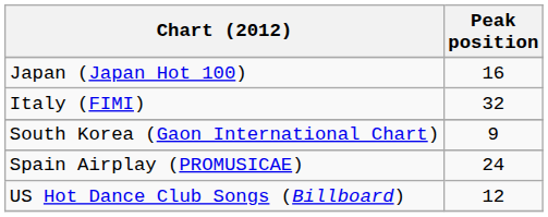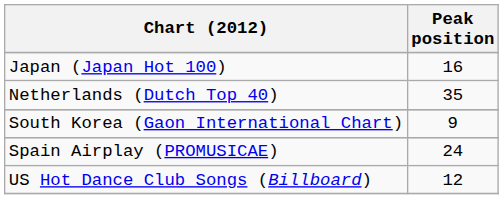 <table class="wikitable sortable">
 <tr>
 <th scope="col">Chart (2012)</th>
 <th scope="col">Peak<br>position</th>
 </tr>
 <tr>
 </tr>
 <tr>
 </tr>
 <tr>
 </tr>
 <tr>
 <td>Japan (<a href='#'>Japan Hot 100</a>)</td>
 <td style="text-align:center;">16</td>
 </tr>
 <tr>
-<td>Italy (<a href='#'>FIMI</a>)</td>
-<td style="text-align:center;">32</td>
+<td>Netherlands (<a href='#'>Dutch Top 40</a>)</td>
+<td style="text-align:center;">35</td>
 </tr>
 <tr>
 </tr>
 <tr>
 <td>South Korea (<a href='#'>Gaon International Chart</a>)</td>
 <td style="text-align:center;">9</td>
 </tr>
 <tr>
 </tr>
 <tr>
 <td>Spain Airplay (<a href='#'>PROMUSICAE</a>)</td>
 <td style="text-align:center;">24</td>
 </tr>
 <tr>
 <td>US <a href='#'>Hot Dance Club Songs</a> (<em><a href='#'>Billboard</a></em>)</td>
 <td style="text-align:center;">12</td>
 </tr>
 <tr>
 </tr>
 </table>
